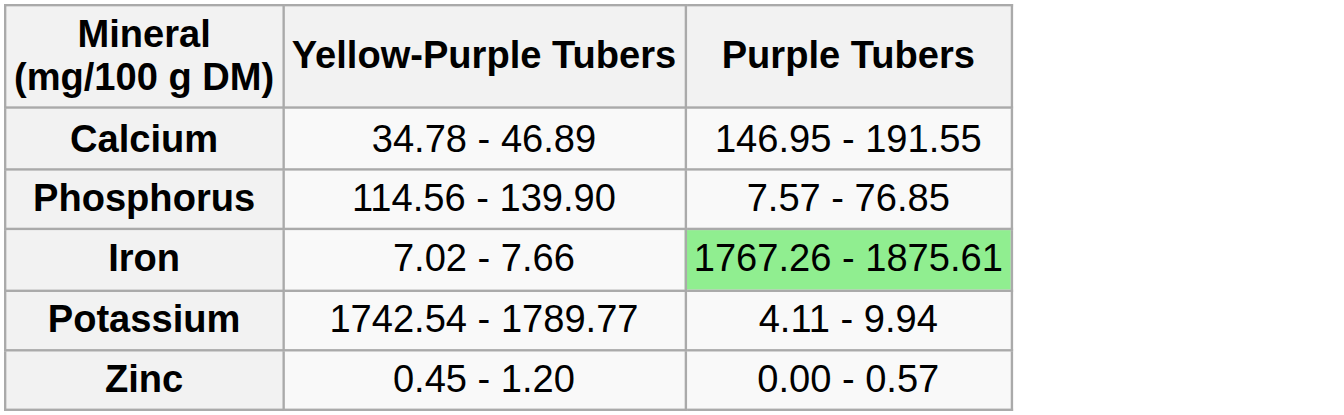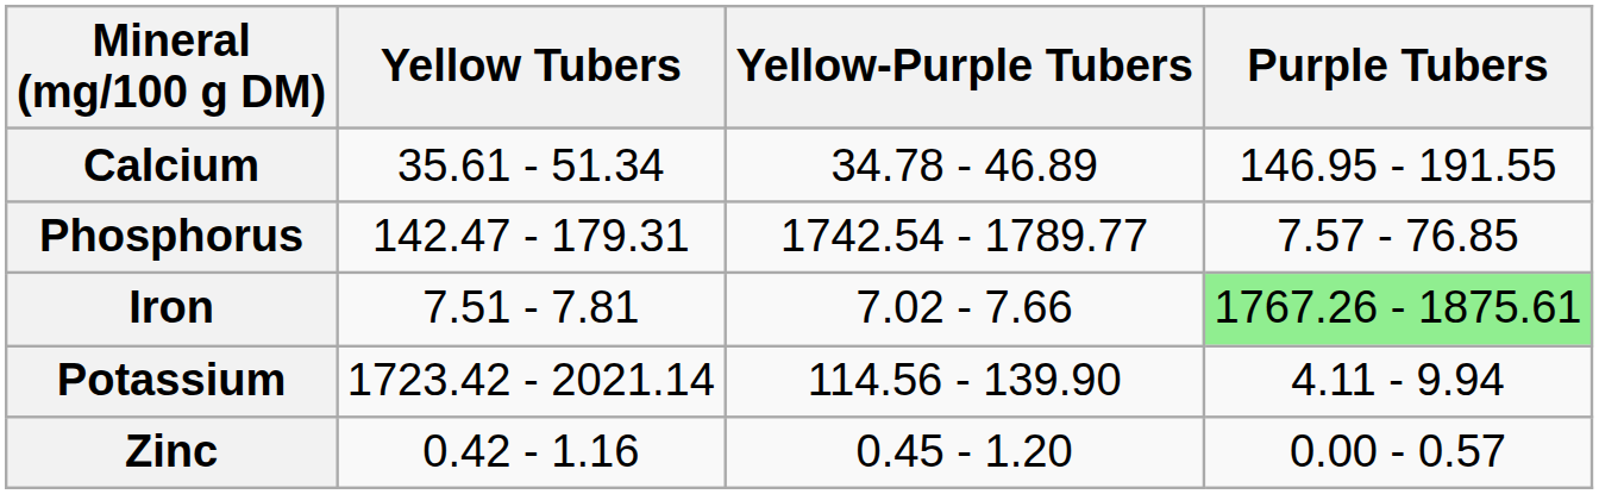 <table class="wikitable" style="text-align: center;">
 <tr>
 <th style="text-align:center;"><strong>Mineral <br>(mg/100 g DM)</strong></th>
+<th><strong>Yellow Tubers</strong></th>
 <th><strong>Yellow-Purple Tubers</strong></th>
 <th><strong>Purple Tubers</strong></th>
 </tr>
 <tr>
 <th style="text-align:center;">Calcium</th>
+<td>35.61 - 51.34</td>
 <td>34.78 - 46.89</td>
 <td>146.95 - 191.55</td>
 </tr>
 <tr>
 <th style="text-align:center;">Phosphorus</th>
-<td>114.56 - 139.90</td>
+<td>142.47 - 179.31</td>
+<td>1742.54 - 1789.77</td>
 <td>7.57 - 76.85</td>
 </tr>
 <tr>
 <th style="text-align:center;">Iron</th>
+<td>7.51 - 7.81</td>
 <td>7.02 - 7.66</td>
 <td style="background: lightgreen;">1767.26 - 1875.61</td>
 </tr>
 <tr>
 <th style="text-align:center;">Potassium</th>
-<td>1742.54 - 1789.77</td>
+<td>1723.42 - 2021.14</td>
+<td>114.56 - 139.90</td>
 <td>4.11 - 9.94</td>
 </tr>
 <tr>
 <th style="text-align:center;">Zinc</th>
+<td>0.42 - 1.16</td>
 <td>0.45 - 1.20</td>
 <td>0.00 - 0.57</td>
 </tr>
 </table>
